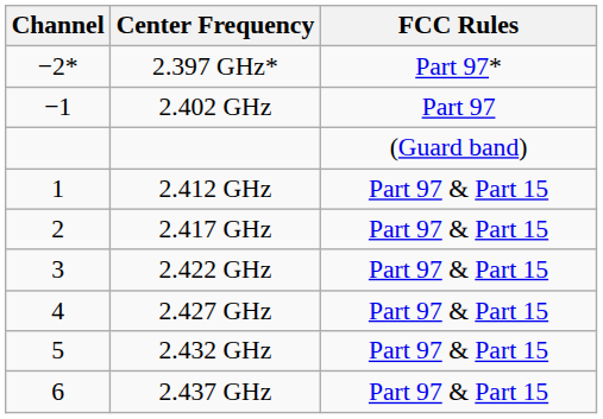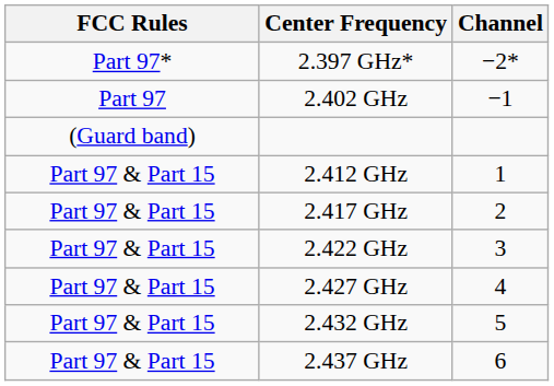 <table class="wikitable" style="text-align:center ">
 <tr>
+<th scope="col" style="width: 165px;">FCC Rules</th>
+<th>Center Frequency</th>
 <th>Channel</th>
-<th>Center Frequency</th>
-<th scope="col" style="width: 165px;">FCC Rules</th>
 </tr>
 <tr>
+<td><a href='#'>Part 97</a>*</td>
+<td>2.397 GHz*</td>
 <td>−2*</td>
-<td>2.397 GHz*</td>
-<td><a href='#'>Part 97</a>*</td>
 </tr>
 <tr>
+<td><a href='#'>Part 97</a></td>
+<td>2.402 GHz</td>
 <td>−1</td>
-<td>2.402 GHz</td>
-<td><a href='#'>Part 97</a></td>
 </tr>
 <tr>
+<td>(<a href='#'>Guard band</a>)</td>
 <td></td>
 <td></td>
-<td>(<a href='#'>Guard band</a>)</td>
 </tr>
 <tr>
+<td><a href='#'>Part 97</a> & <a href='#'>Part 15</a></td>
+<td>2.412 GHz</td>
 <td>1</td>
-<td>2.412 GHz</td>
-<td><a href='#'>Part 97</a> & <a href='#'>Part 15</a></td>
 </tr>
 <tr>
+<td><a href='#'>Part 97</a> & <a href='#'>Part 15</a></td>
+<td>2.417 GHz</td>
 <td>2</td>
-<td>2.417 GHz</td>
-<td><a href='#'>Part 97</a> & <a href='#'>Part 15</a></td>
 </tr>
 <tr>
+<td><a href='#'>Part 97</a> & <a href='#'>Part 15</a></td>
+<td>2.422 GHz</td>
 <td>3</td>
-<td>2.422 GHz</td>
-<td><a href='#'>Part 97</a> & <a href='#'>Part 15</a></td>
 </tr>
 <tr>
+<td><a href='#'>Part 97</a> & <a href='#'>Part 15</a></td>
+<td>2.427 GHz</td>
 <td>4</td>
-<td>2.427 GHz</td>
-<td><a href='#'>Part 97</a> & <a href='#'>Part 15</a></td>
 </tr>
 <tr>
+<td><a href='#'>Part 97</a> & <a href='#'>Part 15</a></td>
+<td>2.432 GHz</td>
 <td>5</td>
-<td>2.432 GHz</td>
-<td><a href='#'>Part 97</a> & <a href='#'>Part 15</a></td>
 </tr>
 <tr>
+<td><a href='#'>Part 97</a> & <a href='#'>Part 15</a></td>
+<td>2.437 GHz</td>
 <td>6</td>
-<td>2.437 GHz</td>
-<td><a href='#'>Part 97</a> & <a href='#'>Part 15</a></td>
 </tr>
 </table>
